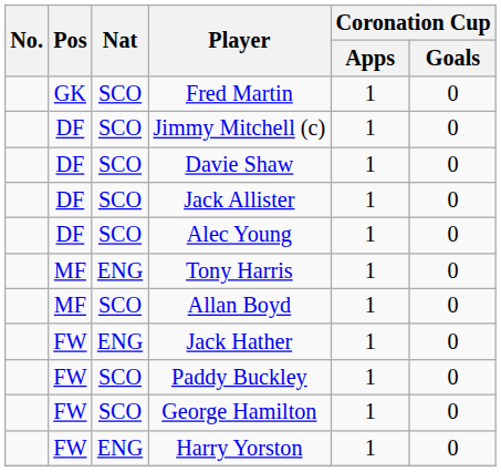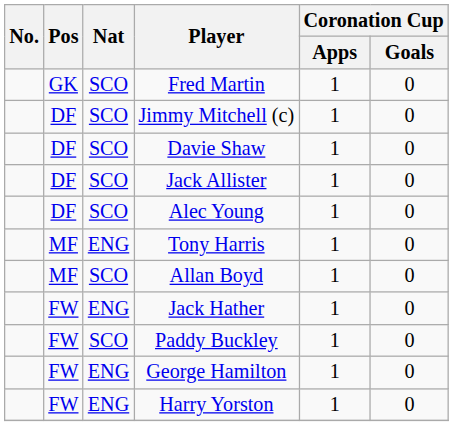 <table class="wikitable sortable" style="text-align: center;">
 <tr>
 <th rowspan="2"><abbr>No.</abbr></th>
 <th rowspan="2"><abbr>Pos</abbr></th>
 <th rowspan="2"><abbr>Nat</abbr></th>
 <th rowspan="2">Player</th>
 <th colspan="2">Coronation Cup</th>
 </tr>
 <tr>
 <th>Apps</th>
 <th>Goals</th>
 </tr>
 <tr>
 <td></td>
 <td><a href='#'>GK</a></td>
 <td> <a href='#'>SCO</a></td>
 <td><a href='#'>Fred Martin</a></td>
 <td>1</td>
 <td>0</td>
 </tr>
 <tr>
 <td></td>
 <td><a href='#'>DF</a></td>
 <td> <a href='#'>SCO</a></td>
 <td><a href='#'>Jimmy Mitchell</a> (c)</td>
 <td>1</td>
 <td>0</td>
 </tr>
 <tr>
 <td></td>
 <td><a href='#'>DF</a></td>
 <td> <a href='#'>SCO</a></td>
 <td><a href='#'>Davie Shaw</a></td>
 <td>1</td>
 <td>0</td>
 </tr>
 <tr>
 <td></td>
 <td><a href='#'>DF</a></td>
 <td> <a href='#'>SCO</a></td>
 <td><a href='#'>Jack Allister</a></td>
 <td>1</td>
 <td>0</td>
 </tr>
 <tr>
 <td></td>
 <td><a href='#'>DF</a></td>
 <td> <a href='#'>SCO</a></td>
 <td><a href='#'>Alec Young</a></td>
 <td>1</td>
 <td>0</td>
 </tr>
 <tr>
 <td></td>
 <td><a href='#'>MF</a></td>
 <td> <a href='#'>ENG</a></td>
 <td><a href='#'>Tony Harris</a></td>
 <td>1</td>
 <td>0</td>
 </tr>
 <tr>
 <td></td>
 <td><a href='#'>MF</a></td>
 <td> <a href='#'>SCO</a></td>
 <td><a href='#'>Allan Boyd</a></td>
 <td>1</td>
 <td>0</td>
 </tr>
 <tr>
 <td></td>
 <td><a href='#'>FW</a></td>
 <td> <a href='#'>ENG</a></td>
 <td><a href='#'>Jack Hather</a></td>
 <td>1</td>
 <td>0</td>
 </tr>
 <tr>
 <td></td>
 <td><a href='#'>FW</a></td>
 <td> <a href='#'>SCO</a></td>
 <td><a href='#'>Paddy Buckley</a></td>
 <td>1</td>
 <td>0</td>
 </tr>
 <tr>
 <td></td>
 <td><a href='#'>FW</a></td>
-<td> <a href='#'>SCO</a></td>
+<td> <a href='#'>ENG</a></td>
 <td><a href='#'>George Hamilton</a></td>
 <td>1</td>
 <td>0</td>
 </tr>
 <tr>
 <td></td>
 <td><a href='#'>FW</a></td>
 <td> <a href='#'>ENG</a></td>
 <td><a href='#'>Harry Yorston</a></td>
 <td>1</td>
 <td>0</td>
 </tr>
 <tr>
 </tr>
 </table>
